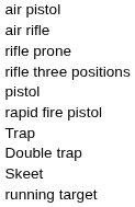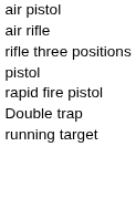 <table>
 <tr>
 <td>air pistol <br></td>
 <td></td>
 <td></td>
 <td></td>
 </tr>
 <tr>
 <td>air rifle<br></td>
-<td></td>
-<td></td>
-<td></td>
-</tr>
-<tr valign="top">
-<td>rifle prone<br></td>
 <td></td>
 <td></td>
 <td></td>
 </tr>
 <tr valign="top">
 <td>rifle three positions<br></td>
 <td></td>
 <td></td>
 <td></td>
 </tr>
 <tr>
 <td>pistol <br></td>
 <td></td>
 <td></td>
 <td></td>
 </tr>
 <tr>
 <td>rapid fire pistol<br></td>
 <td></td>
 <td></td>
 <td></td>
 </tr>
 <tr>
-<td>Trap<br></td>
-<td></td>
-<td></td>
-<td></td>
-</tr>
-<tr>
 <td>Double trap<br></td>
-<td></td>
-<td></td>
-<td></td>
-</tr>
-<tr>
-<td>Skeet<br></td>
 <td></td>
 <td></td>
 <td></td>
 </tr>
 <tr>
 <td>running target<br></td>
 <td></td>
 <td></td>
 <td></td>
 </tr>
 </table>
